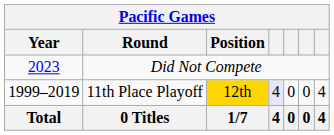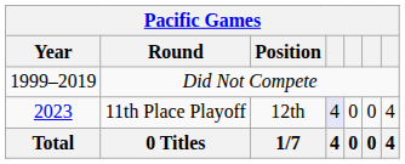 <table class="wikitable" style="text-align: center;">
 <tr>
 <th colspan=7><a href='#'>Pacific Games</a></th>
 </tr>
 <tr>
 <th>Year</th>
 <th>Round</th>
 <th>Position</th>
 <th></th>
 <th></th>
 <th></th>
 <th></th>
 </tr>
 <tr>
-<td> <a href='#'>2023</a></td>
+<td>1999–2019</td>
 <td colspan="6"><em>Did Not Compete</em></td>
 </tr>
 <tr>
-<td>1999–2019</td>
+<td> <a href='#'>2023</a></td>
 <td>11th Place Playoff</td>
-<td style="background: gold;">12th</td>
+<td>12th</td>
 <td style="background: lavender;">4</td>
 <td>0</td>
 <td>0</td>
 <td>4</td>
 </tr>
 <tr>
 <th>Total</th>
 <th>0 Titles</th>
 <th>1/7</th>
 <th>4</th>
 <th>0</th>
 <th>0</th>
 <th>4</th>
 </tr>
 </table>
